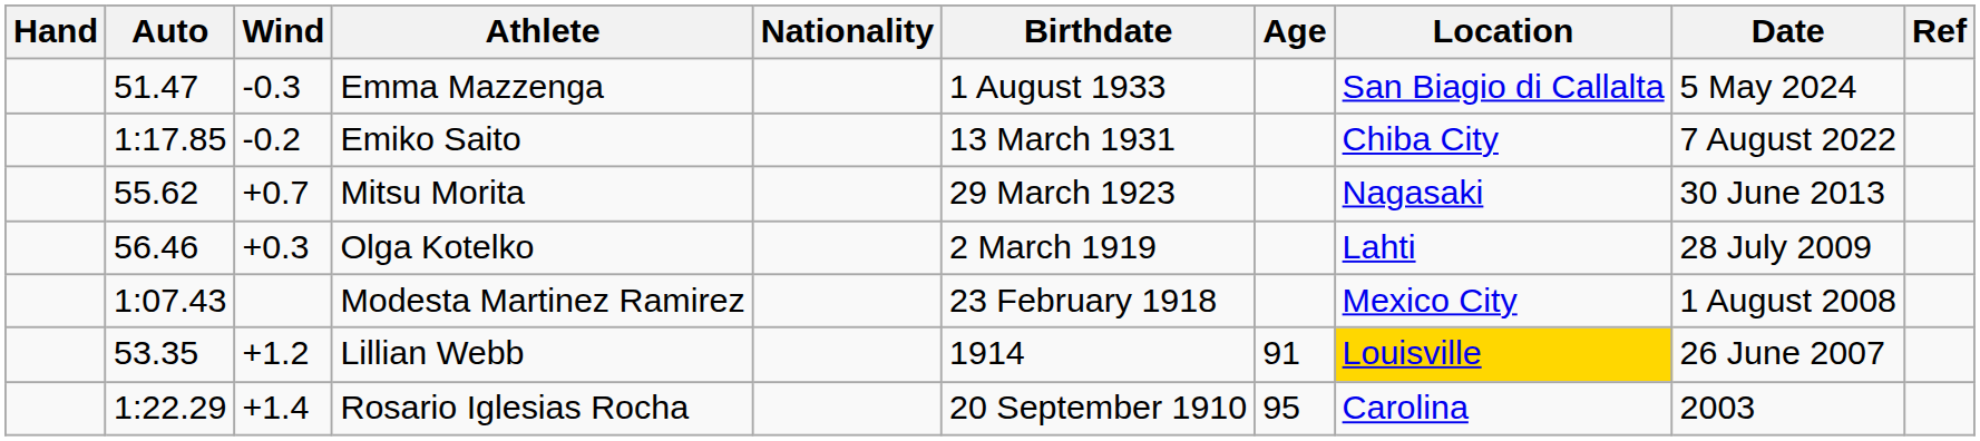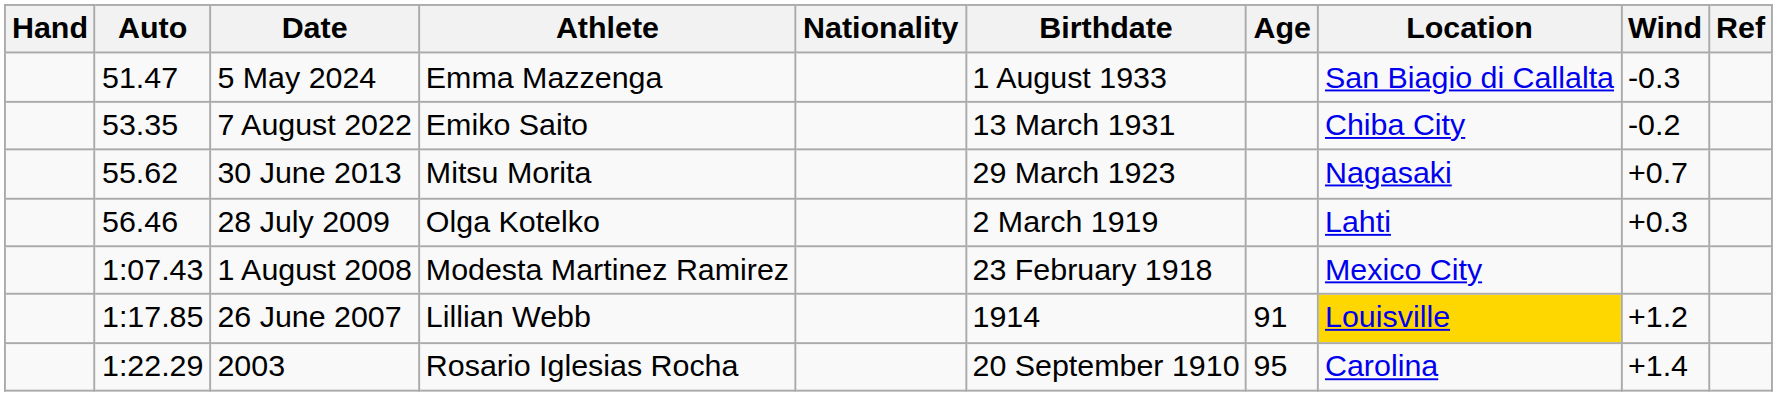 <table class="wikitable">
 <tr>
 <th>Hand</th>
 <th>Auto</th>
-<th>Wind</th>
+<th>Date</th>
 <th>Athlete</th>
 <th>Nationality</th>
 <th>Birthdate</th>
 <th>Age</th>
 <th>Location</th>
-<th>Date</th>
+<th>Wind</th>
 <th>Ref</th>
 </tr>
 <tr>
 <td></td>
 <td>51.47</td>
-<td>-0.3</td>
+<td>5 May 2024</td>
 <td>Emma Mazzenga</td>
 <td></td>
 <td>1 August 1933</td>
 <td></td>
 <td><a href='#'>San Biagio di Callalta</a></td>
-<td>5 May 2024</td>
+<td>-0.3</td>
+<td></td>
+</tr>
+<tr>
+<td></td>
+<td>53.35</td>
+<td>7 August 2022</td>
+<td>Emiko Saito</td>
+<td></td>
+<td>13 March 1931</td>
+<td></td>
+<td><a href='#'>Chiba City</a></td>
+<td>-0.2</td>
+<td></td>
+</tr>
+<tr>
+<td></td>
+<td>55.62</td>
+<td>30 June 2013</td>
+<td>Mitsu Morita</td>
+<td></td>
+<td>29 March 1923</td>
+<td></td>
+<td><a href='#'>Nagasaki</a></td>
+<td>+0.7</td>
+<td></td>
+</tr>
+<tr>
+<td></td>
+<td>56.46</td>
+<td>28 July 2009</td>
+<td>Olga Kotelko</td>
+<td></td>
+<td>2 March 1919</td>
+<td></td>
+<td><a href='#'>Lahti</a></td>
+<td>+0.3</td>
+<td></td>
+</tr>
+<tr>
+<td></td>
+<td>1:07.43</td>
+<td>1 August 2008</td>
+<td>Modesta Martinez Ramirez</td>
+<td></td>
+<td>23 February 1918</td>
+<td></td>
+<td><a href='#'>Mexico City</a></td>
+<td></td>
 <td></td>
 </tr>
 <tr>
 <td></td>
 <td>1:17.85</td>
-<td>-0.2</td>
-<td>Emiko Saito</td>
-<td></td>
-<td>13 March 1931</td>
-<td></td>
-<td><a href='#'>Chiba City</a></td>
-<td>7 August 2022</td>
-<td></td>
-</tr>
-<tr>
-<td></td>
-<td>55.62</td>
-<td>+0.7</td>
-<td>Mitsu Morita</td>
-<td></td>
-<td>29 March 1923</td>
-<td></td>
-<td><a href='#'>Nagasaki</a></td>
-<td>30 June 2013</td>
-<td></td>
-</tr>
-<tr>
-<td></td>
-<td>56.46</td>
-<td>+0.3</td>
-<td>Olga Kotelko</td>
-<td></td>
-<td>2 March 1919</td>
-<td></td>
-<td><a href='#'>Lahti</a></td>
-<td>28 July 2009</td>
-<td></td>
-</tr>
-<tr>
-<td></td>
-<td>1:07.43</td>
-<td></td>
-<td>Modesta Martinez Ramirez</td>
-<td></td>
-<td>23 February 1918</td>
-<td></td>
-<td><a href='#'>Mexico City</a></td>
-<td>1 August 2008</td>
-<td></td>
-</tr>
-<tr>
-<td></td>
-<td>53.35</td>
-<td>+1.2</td>
+<td>26 June 2007</td>
 <td>Lillian Webb</td>
 <td></td>
 <td>1914</td>
 <td>91</td>
 <td style="background: gold;"><a href='#'>Louisville</a></td>
-<td>26 June 2007</td>
+<td>+1.2</td>
 <td></td>
 </tr>
 <tr>
 <td></td>
 <td>1:22.29</td>
-<td>+1.4</td>
+<td>2003</td>
 <td>Rosario Iglesias Rocha</td>
 <td></td>
 <td>20 September 1910</td>
 <td>95</td>
 <td><a href='#'>Carolina</a></td>
-<td>2003</td>
+<td>+1.4</td>
 <td></td>
 </tr>
 </table>
